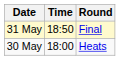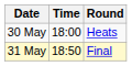 <table class="wikitable">
 <tr>
 <th>Date</th>
 <th>Time</th>
 <th>Round</th>
 </tr>
+<tr>
+<td>30 May</td>
+<td>18:00</td>
+<td><a href='#'>Heats</a></td>
+</tr>
 <tr style="background:lemonchiffon">
 <td>31 May</td>
 <td>18:50</td>
 <td><a href='#'>Final</a></td>
 </tr>
-<tr>
-<td>30 May</td>
-<td>18:00</td>
-<td><a href='#'>Heats</a></td>
-</tr>
 </table>
